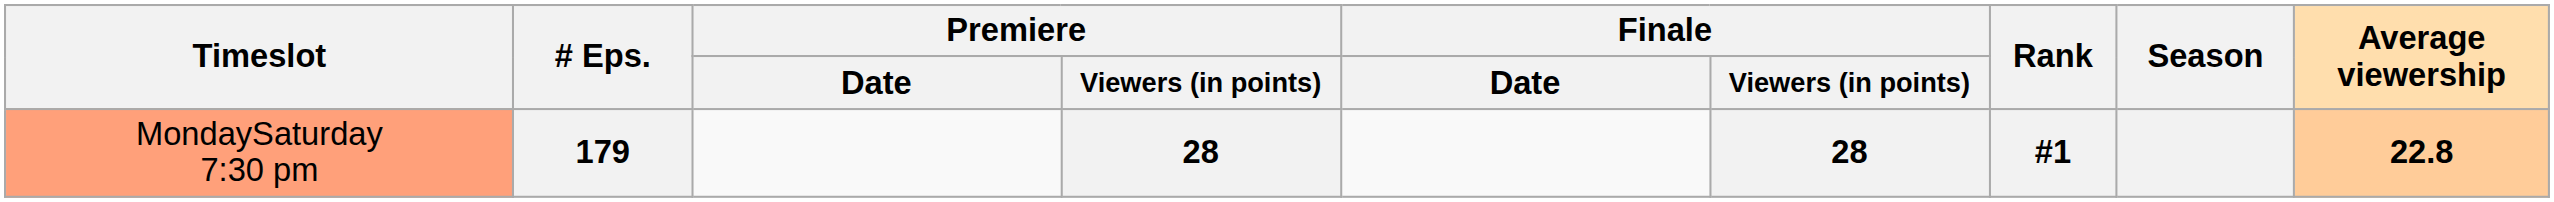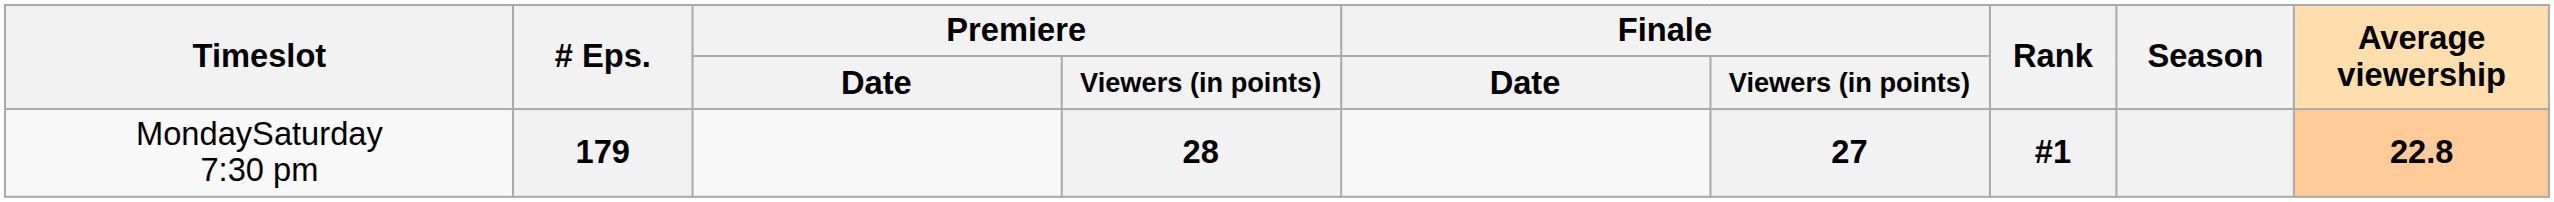 <table class="wikitable">
 <tr>
 <th style="width:20%;" rowspan="2">Timeslot</th>
 <th style="width:7%;" rowspan="2"># Eps.</th>
 <th colspan=2>Premiere</th>
 <th colspan=2>Finale</th>
 <th style="width:5%;" rowspan="2">Rank</th>
 <th style="width:7%;" rowspan="2">Season</th>
 <th style="width:10%; background:#ffdead;" rowspan="2">Average viewership</th>
 </tr>
 <tr>
 <th>Date</th>
 <th span style="width:11%; font-size:smaller; line-height:100%;">Viewers (in points)</th>
 <th>Date</th>
 <th span style="width:11%; font-size:smaller; line-height:100%;">Viewers (in points)</th>
 </tr>
 <tr>
-<td rowspan="1" style="background: lightsalmon; text-align:center;">MondaySaturday <br>7:30 pm</td>
+<td rowspan="1" style="text-align:center;">MondaySaturday <br>7:30 pm</td>
 <th>179</th>
 <td style="font-size:11px;line-height:110%"></td>
 <th>28</th>
 <td style="font-size:11px;line-height:110%"></td>
-<th>28</th>
+<th>27</th>
 <th>#1</th>
 <th style="font-size:smaller"></th>
 <th style="background:#fc9;">22.8</th>
 </tr>
 </table>
